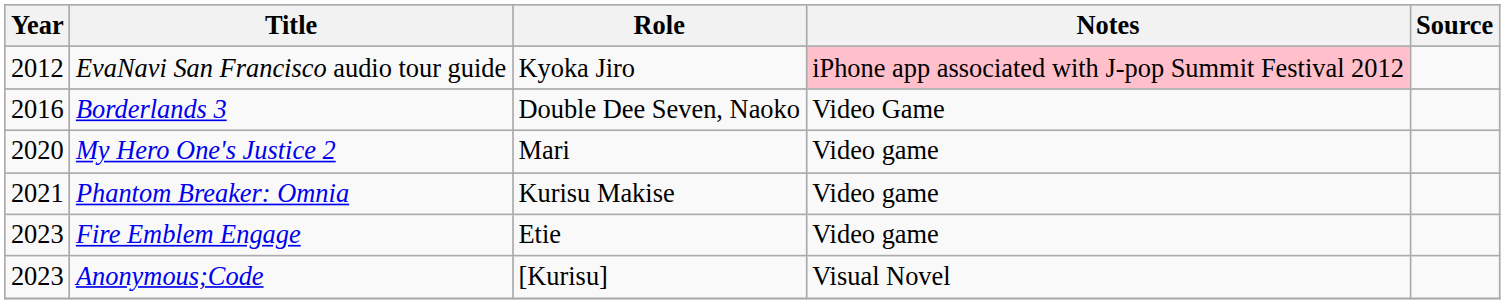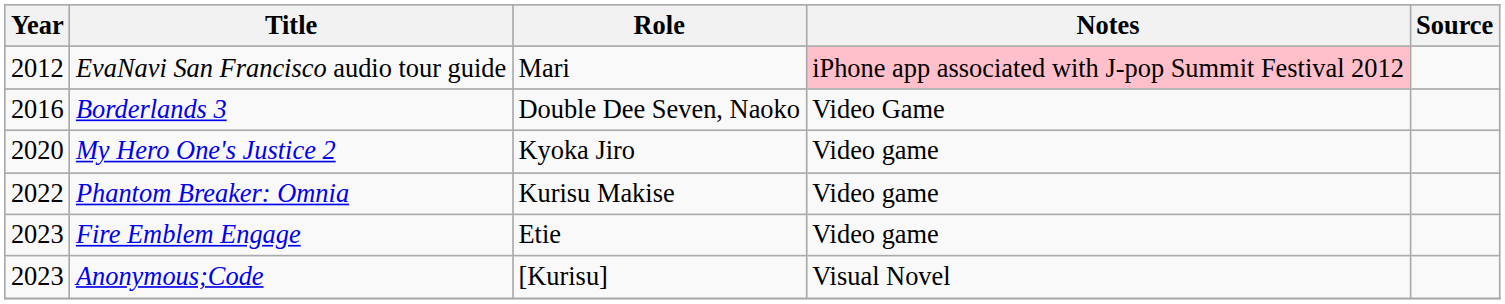 <table class="wikitable sortable plainrowheaders">
 <tr>
 <th>Year</th>
 <th>Title</th>
 <th>Role</th>
 <th class="unsortable">Notes</th>
 <th class="unsortable">Source</th>
 </tr>
 <tr>
 <td>2012</td>
 <td><em>EvaNavi San Francisco</em> audio tour guide</td>
-<td>Kyoka Jiro</td>
+<td>Mari</td>
 <td style="background: pink;">iPhone app associated with J-pop Summit Festival 2012</td>
 <td></td>
 </tr>
 <tr>
 <td>2016</td>
 <td><em><a href='#'>Borderlands 3</a></em></td>
 <td>Double Dee Seven, Naoko</td>
 <td>Video Game</td>
 <td></td>
 </tr>
 <tr>
 <td>2020</td>
 <td><em><a href='#'>My Hero One's Justice 2</a></em></td>
-<td>Mari</td>
+<td>Kyoka Jiro</td>
 <td>Video game</td>
 <td></td>
 </tr>
 <tr>
-<td>2021</td>
+<td>2022</td>
 <td><em><a href='#'>Phantom Breaker: Omnia</a></em></td>
 <td>Kurisu Makise</td>
 <td>Video game</td>
 <td></td>
 </tr>
 <tr>
 <td>2023</td>
 <td><em><a href='#'>Fire Emblem Engage</a></em></td>
 <td>Etie</td>
 <td>Video game</td>
 <td></td>
 </tr>
 <tr>
 <td>2023</td>
 <td><em><a href='#'>Anonymous;Code</a></em></td>
 <td>[Kurisu]</td>
 <td>Visual Novel</td>
 <td></td>
 </tr>
 <tr>
 </tr>
 </table>
